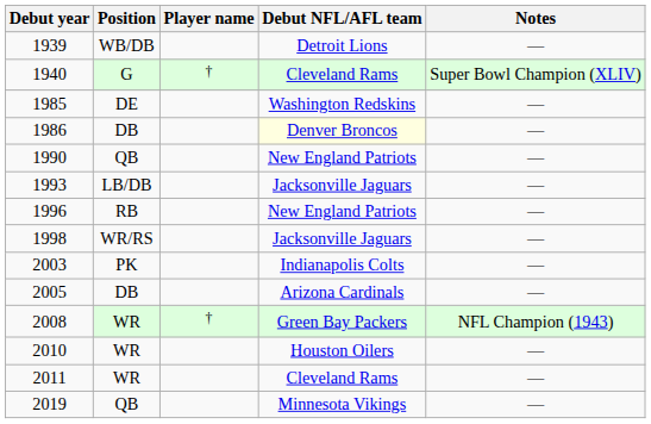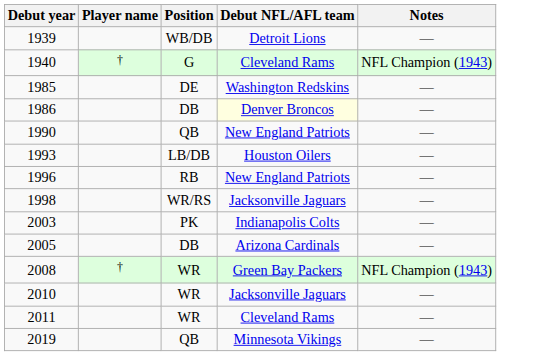 <table class="wikitable sortable" style="text-align: center;">
 <tr>
 <th>Debut year</th>
+<th>Player name</th>
 <th>Position</th>
-<th>Player name</th>
 <th>Debut NFL/AFL team</th>
 <th>Notes</th>
 </tr>
 <tr>
 <td align="center">1939</td>
+<td align="center"></td>
 <td align="center">WB/DB</td>
-<td align="center"></td>
 <td align="center"><a href='#'>Detroit Lions</a></td>
 <td align="center">—</td>
 </tr>
 <tr>
 <td>1940</td>
+<td bgcolor="#DDFFDD"><sup>†</sup></td>
 <td bgcolor="#DDFFDD">G</td>
-<td bgcolor="#DDFFDD"><sup>†</sup></td>
 <td bgcolor="#DDFFDD"><a href='#'>Cleveland Rams</a></td>
-<td bgcolor="#DDFFDD">Super Bowl Champion (<a href='#'>XLIV</a>)</td>
+<td bgcolor="#DDFFDD">NFL Champion (<a href='#'>1943</a>)</td>
 </tr>
 <tr>
 <td align="center">1985</td>
+<td align="center"></td>
 <td align="center">DE</td>
-<td align="center"></td>
 <td align="center"><a href='#'>Washington Redskins</a></td>
 <td align="center">—</td>
 </tr>
 <tr>
 <td align="center">1986</td>
+<td align="center"></td>
 <td align="center">DB</td>
-<td align="center"></td>
 <td align="center" style="background: lightyellow;"><a href='#'>Denver Broncos</a></td>
 <td align="center">—</td>
 </tr>
 <tr>
 <td align="center">1990</td>
+<td align="center"></td>
 <td align="center">QB</td>
-<td align="center"></td>
 <td align="center"><a href='#'>New England Patriots</a></td>
 <td align="center">—</td>
 </tr>
 <tr>
 <td align="center">1993</td>
+<td align="center"></td>
 <td align="center">LB/DB</td>
-<td align="center"></td>
-<td align="center"><a href='#'>Jacksonville Jaguars</a></td>
+<td align="center"><a href='#'>Houston Oilers</a></td>
 <td align="center">—</td>
 </tr>
 <tr>
 <td align="center">1996</td>
+<td align="center"></td>
 <td align="center">RB</td>
-<td align="center"></td>
 <td align="center"><a href='#'>New England Patriots</a></td>
 <td align="center">—</td>
 </tr>
 <tr>
 <td align="center">1998</td>
+<td align="center"></td>
 <td align="center">WR/RS</td>
-<td align="center"></td>
 <td align="center"><a href='#'>Jacksonville Jaguars</a></td>
 <td align="center">—</td>
 </tr>
 <tr>
 <td align="center">2003</td>
+<td align="center"></td>
 <td align="center">PK</td>
-<td align="center"></td>
 <td align="center"><a href='#'>Indianapolis Colts</a></td>
 <td align="center">—</td>
 </tr>
 <tr>
 <td align="center">2005</td>
+<td align="center"></td>
 <td align="center">DB</td>
-<td align="center"></td>
 <td align="center"><a href='#'>Arizona Cardinals</a></td>
 <td align="center">—</td>
 </tr>
 <tr>
 <td>2008</td>
+<td bgcolor="#DDFFDD"><sup>†</sup></td>
 <td bgcolor="#DDFFDD">WR</td>
-<td bgcolor="#DDFFDD"><sup>†</sup></td>
 <td bgcolor="#DDFFDD"><a href='#'>Green Bay Packers</a></td>
 <td bgcolor="#DDFFDD">NFL Champion (<a href='#'>1943</a>)</td>
 </tr>
 <tr>
 <td align="center">2010</td>
+<td align="center"></td>
 <td align="center">WR</td>
-<td align="center"></td>
-<td align="center"><a href='#'>Houston Oilers</a></td>
+<td align="center"><a href='#'>Jacksonville Jaguars</a></td>
 <td align="center">—</td>
 </tr>
 <tr>
 <td align="center">2011</td>
+<td align="center"></td>
 <td align="center">WR</td>
-<td align="center"></td>
 <td align="center"><a href='#'>Cleveland Rams</a></td>
 <td align="center">—</td>
 </tr>
 <tr>
 <td align="center">2019</td>
+<td align="center"></td>
 <td align="center">QB</td>
-<td align="center"></td>
 <td align="center"><a href='#'>Minnesota Vikings</a></td>
 <td align="center">—</td>
 </tr>
 </table>
